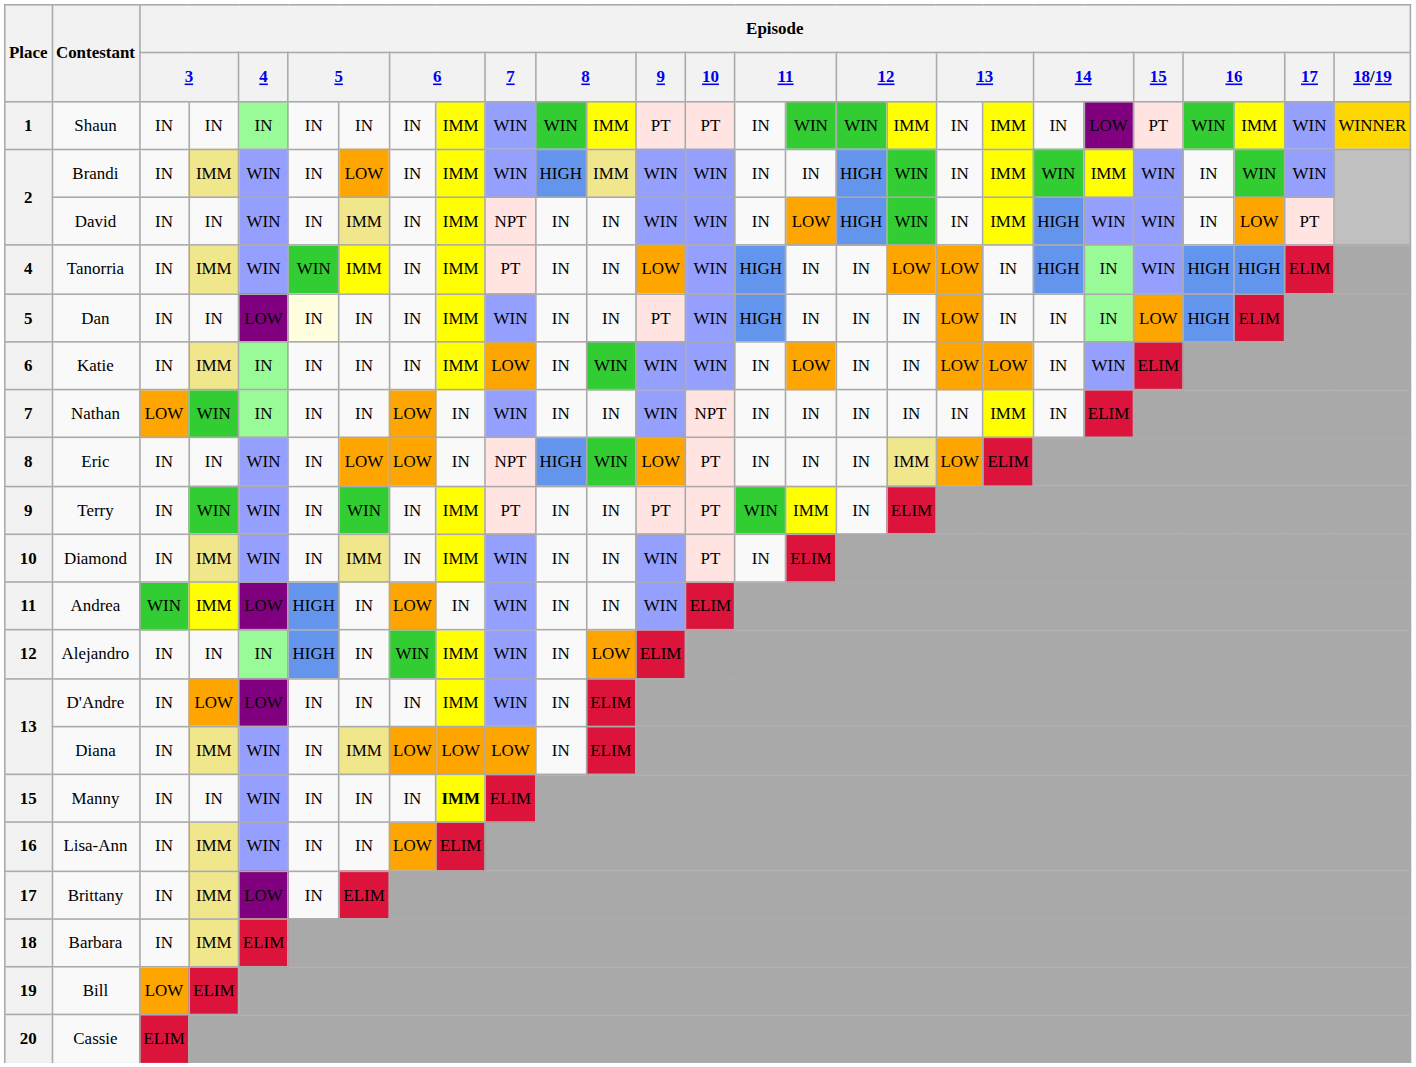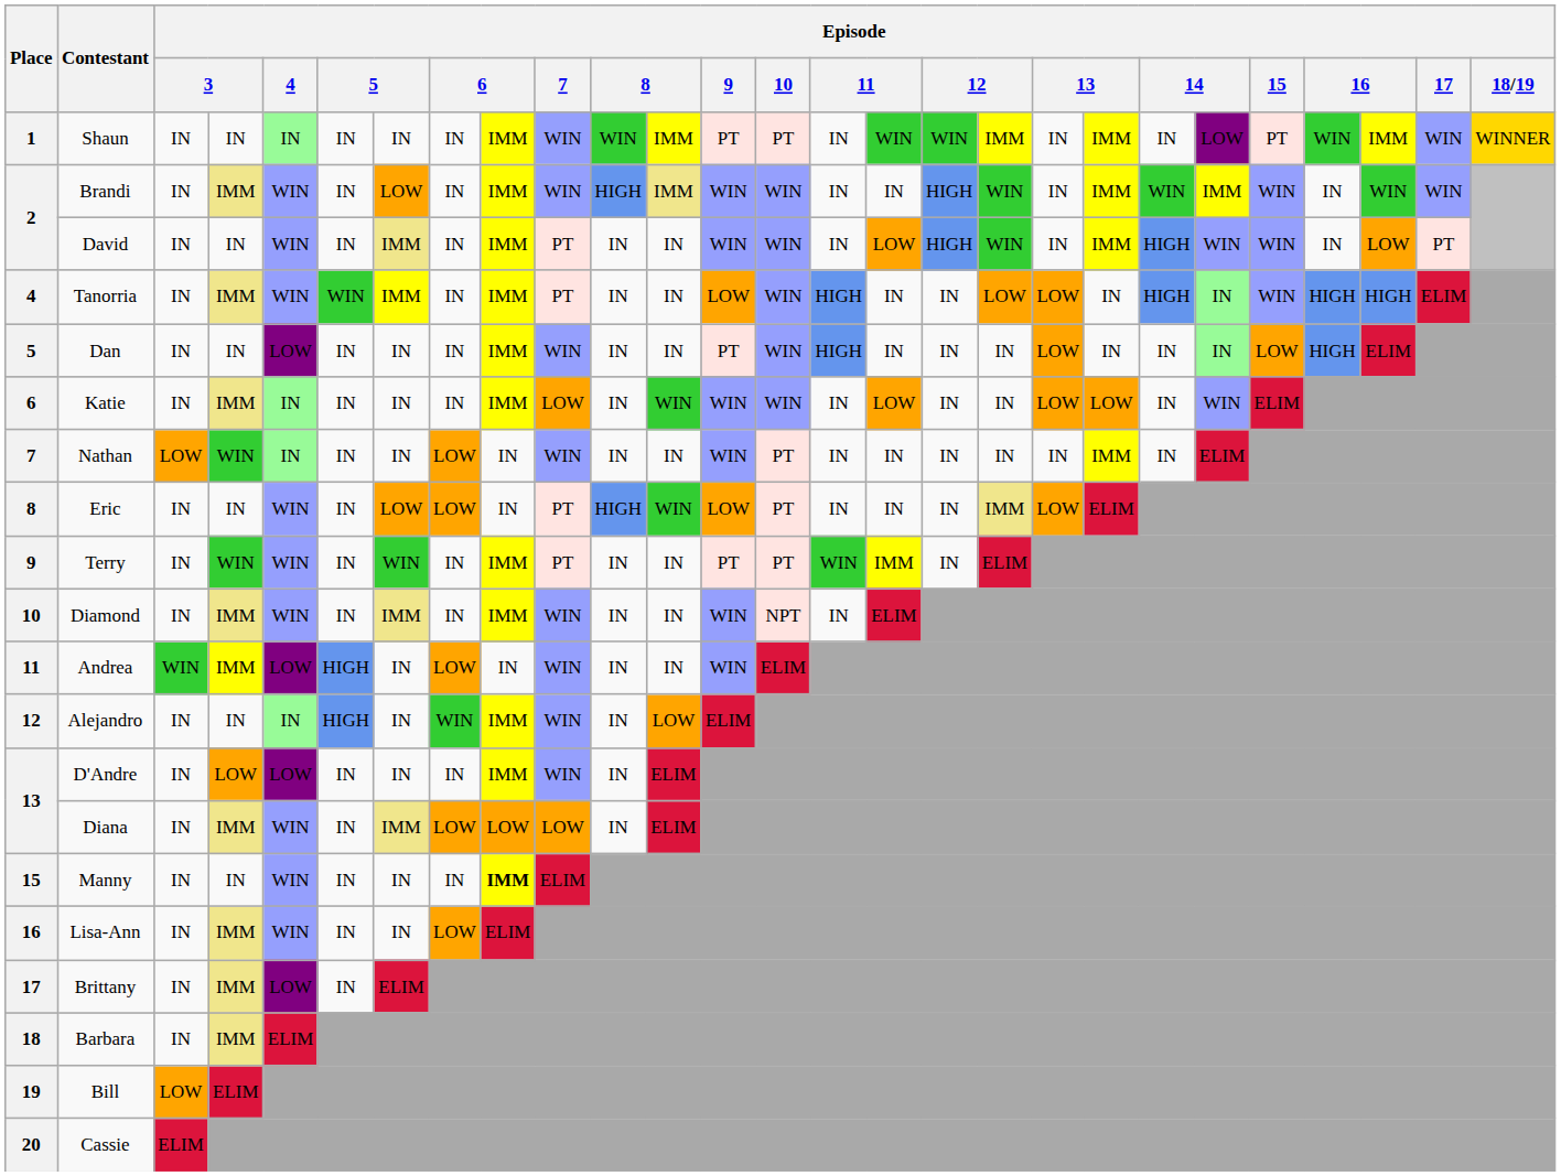 <table class="wikitable" style="text-align: center; font-size: 8pt; line-height:25px;">
 <tr>
 <th rowspan="2">Place</th>
 <th rowspan="2">Contestant</th>
 <th colspan="25">Episode</th>
 </tr>
 <tr>
 <th colspan="2"><a href='#'>3</a></th>
 <th><a href='#'>4</a></th>
 <th colspan="2"><a href='#'>5</a></th>
 <th colspan="2"><a href='#'>6</a></th>
 <th><a href='#'>7</a></th>
 <th colspan="2"><a href='#'>8</a></th>
 <th><a href='#'>9</a></th>
 <th><a href='#'>10</a></th>
 <th colspan="2"><a href='#'>11</a></th>
 <th colspan="2"><a href='#'>12</a></th>
 <th colspan="2"><a href='#'>13</a></th>
 <th colspan="2"><a href='#'>14</a></th>
 <th><a href='#'>15</a></th>
 <th colspan="2"><a href='#'>16</a></th>
 <th><a href='#'>17</a></th>
 <th><a href='#'>18</a>/<a href='#'>19</a></th>
 </tr>
 <tr>
 <th>1</th>
 <td>Shaun</td>
 <td>IN</td>
 <td>IN</td>
 <td style="background:palegreen;">IN</td>
 <td>IN</td>
 <td>IN</td>
 <td>IN</td>
 <td style="background:yellow;">IMM</td>
 <td style="background:#959FFD;">WIN</td>
 <td style="background:limegreen;">WIN</td>
 <td style="background:yellow;">IMM</td>
 <td style="background:mistyrose;">PT</td>
 <td style="background:mistyrose;">PT</td>
 <td>IN</td>
 <td style="background:limegreen;">WIN</td>
 <td style="background:limegreen;">WIN</td>
 <td style="background:yellow;">IMM</td>
 <td>IN</td>
 <td style="background:yellow;">IMM</td>
 <td>IN</td>
 <td style="background:purple">LOW</td>
 <td style="background:mistyrose;">PT</td>
 <td style="background:limegreen;">WIN</td>
 <td style="background:yellow;">IMM</td>
 <td style="background:#959FFD;">WIN</td>
 <td style="background:gold;">WINNER</td>
 </tr>
 <tr>
 <th rowspan=2>2</th>
 <td>Brandi</td>
 <td>IN</td>
 <td style="background:khaki;">IMM</td>
 <td style="background:#959FFD;">WIN</td>
 <td>IN</td>
 <td style= "background:orange;">LOW</td>
 <td>IN</td>
 <td style="background:yellow;">IMM</td>
 <td style="background:#959FFD;">WIN</td>
 <td style="background:cornflowerblue;">HIGH</td>
 <td style= "background:khaki;">IMM</td>
 <td style="background:#959FFD;">WIN</td>
 <td style="background:#959FFD;">WIN</td>
 <td>IN</td>
 <td>IN</td>
 <td style="background:cornflowerblue;">HIGH</td>
 <td style="background:limegreen;">WIN</td>
 <td>IN</td>
 <td style="background:yellow;">IMM</td>
 <td style="background:limegreen;">WIN</td>
 <td style="background:yellow;">IMM</td>
 <td style="background:#959FFD;">WIN</td>
 <td>IN</td>
 <td style="background:limegreen;">WIN</td>
 <td style="background:#959FFD;">WIN</td>
 <td style="background:silver;" rowspan="2"></td>
 </tr>
 <tr>
 <td>David</td>
 <td>IN</td>
 <td>IN</td>
 <td style="background:#959FFD;">WIN</td>
 <td>IN</td>
 <td style="background:khaki;">IMM</td>
 <td>IN</td>
 <td style="background:yellow;">IMM</td>
-<td style="background:mistyrose;">NPT</td>
+<td style="background:mistyrose;">PT</td>
 <td>IN</td>
 <td>IN</td>
 <td style="background:#959FFD;">WIN</td>
 <td style="background:#959FFD;">WIN</td>
 <td>IN</td>
 <td style="background:orange;">LOW</td>
 <td style="background:cornflowerblue;">HIGH</td>
 <td style="background:limegreen;">WIN</td>
 <td>IN</td>
 <td style="background:yellow;">IMM</td>
 <td style="background:cornflowerblue;">HIGH</td>
 <td style="background:#959FFD;">WIN</td>
 <td style="background:#959FFD;">WIN</td>
 <td>IN</td>
 <td style="background:orange;">LOW</td>
 <td style="background:mistyrose;">PT</td>
 </tr>
 <tr>
 <th>4</th>
 <td>Tanorria</td>
 <td>IN</td>
 <td style="background:khaki;">IMM</td>
 <td style="background:#959FFD;">WIN</td>
 <td style="background:limegreen;">WIN</td>
 <td style="background:yellow;">IMM</td>
 <td>IN</td>
 <td style="background:yellow;">IMM</td>
 <td style="background:mistyrose;">PT</td>
 <td>IN</td>
 <td>IN</td>
 <td style="background:orange;">LOW</td>
 <td style="background:#959FFD;">WIN</td>
 <td style="background:cornflowerblue;">HIGH</td>
 <td>IN</td>
 <td>IN</td>
 <td style="background:orange;">LOW</td>
 <td style="background:orange;">LOW</td>
 <td>IN</td>
 <td style="background:cornflowerblue;">HIGH</td>
 <td style="background:palegreen;">IN</td>
 <td style="background:#959FFD;">WIN</td>
 <td style="background:cornflowerblue;">HIGH</td>
 <td style="background:cornflowerblue;">HIGH</td>
 <td style="background:crimson;">ELIM</td>
 <td style="background:darkgrey;" colspan="1"></td>
 </tr>
 <tr>
 <th>5</th>
 <td>Dan</td>
 <td>IN</td>
 <td>IN</td>
 <td style="background:purple">LOW</td>
-<td style="background: lightyellow;">IN</td>
+<td>IN</td>
 <td>IN</td>
 <td>IN</td>
 <td style="background:yellow;">IMM</td>
 <td style="background:#959FFD;">WIN</td>
 <td>IN</td>
 <td>IN</td>
 <td style="background:mistyrose;">PT</td>
 <td style="background:#959FFD;">WIN</td>
 <td style="background:cornflowerblue;">HIGH</td>
 <td>IN</td>
 <td>IN</td>
 <td>IN</td>
 <td style="background:orange;">LOW</td>
 <td>IN</td>
 <td>IN</td>
 <td style="background:palegreen;">IN</td>
 <td style="background:orange;">LOW</td>
 <td style="background:cornflowerblue;">HIGH</td>
 <td style="background:crimson;">ELIM</td>
 <td style="background:darkgrey;" colspan="2"></td>
 </tr>
 <tr>
 <th>6</th>
 <td>Katie</td>
 <td>IN</td>
 <td style="background:khaki;">IMM</td>
 <td style="background:palegreen;">IN</td>
 <td>IN</td>
 <td>IN</td>
 <td>IN</td>
 <td style="background:yellow;">IMM</td>
 <td style="background:orange;">LOW</td>
 <td>IN</td>
 <td style="background:limegreen;">WIN</td>
 <td style="background:#959FFD;">WIN</td>
 <td style="background:#959FFD;">WIN</td>
 <td>IN</td>
 <td style="background:orange;">LOW</td>
 <td>IN</td>
 <td>IN</td>
 <td style="background:orange;">LOW</td>
 <td style="background:orange;">LOW</td>
 <td>IN</td>
 <td style="background:#959FFD;">WIN</td>
 <td style="background:crimson;">ELIM</td>
 <td style="background:darkgrey;" colspan="4"></td>
 </tr>
 <tr>
 <th>7</th>
 <td>Nathan</td>
 <td style="background:orange;">LOW</td>
 <td style="background:limegreen;">WIN</td>
 <td style="background:palegreen;">IN</td>
 <td>IN</td>
 <td>IN</td>
 <td style="background:orange;">LOW</td>
 <td>IN</td>
 <td style="background:#959FFD;">WIN</td>
 <td>IN</td>
 <td>IN</td>
 <td style="background:#959FFD;">WIN</td>
-<td style="background:mistyrose;">NPT</td>
+<td style="background:mistyrose;">PT</td>
 <td>IN</td>
 <td>IN</td>
 <td>IN</td>
 <td>IN</td>
 <td>IN</td>
 <td style="background:yellow;">IMM</td>
 <td>IN</td>
 <td style="background:crimson;">ELIM</td>
 <td style="background:darkgrey;" colspan="5"></td>
 </tr>
 <tr>
 <th>8</th>
 <td>Eric</td>
 <td>IN</td>
 <td>IN</td>
 <td style="background:#959FFD;">WIN</td>
 <td>IN</td>
 <td style= "background:orange;">LOW</td>
 <td style="background:orange;">LOW</td>
 <td>IN</td>
-<td style="background:mistyrose;">NPT</td>
+<td style="background:mistyrose;">PT</td>
 <td style="background:cornflowerblue;">HIGH</td>
 <td style="background:limegreen;">WIN</td>
 <td style="background:orange;">LOW</td>
 <td style="background:mistyrose;">PT</td>
 <td>IN</td>
 <td>IN</td>
 <td>IN</td>
 <td style="background:khaki;">IMM</td>
 <td style="background:orange;">LOW</td>
 <td style="background:crimson;">ELIM</td>
 <td style="background:darkgrey;" colspan="7"></td>
 </tr>
 <tr>
 <th>9</th>
 <td>Terry</td>
 <td>IN</td>
 <td style="background:limegreen;">WIN</td>
 <td style="background:#959FFD;">WIN</td>
 <td>IN</td>
 <td style= "background:limegreen;">WIN</td>
 <td>IN</td>
 <td style="background:yellow;">IMM</td>
 <td style="background:mistyrose;">PT</td>
 <td>IN</td>
 <td>IN</td>
 <td style="background:mistyrose;">PT</td>
 <td style="background:mistyrose;">PT</td>
 <td style="background:limegreen;">WIN</td>
 <td style="background:yellow;">IMM</td>
 <td>IN</td>
 <td style="background:crimson;">ELIM</td>
 <td style="background:darkgrey;" colspan="9"></td>
 </tr>
 <tr>
 <th>10</th>
 <td>Diamond</td>
 <td>IN</td>
 <td style="background:khaki;">IMM</td>
 <td style="background:#959FFD;">WIN</td>
 <td>IN</td>
 <td style= "background:khaki;">IMM</td>
 <td>IN</td>
 <td style="background:yellow;">IMM</td>
 <td style="background:#959FFD;">WIN</td>
 <td>IN</td>
 <td>IN</td>
 <td style="background:#959FFD;">WIN</td>
-<td style="background:mistyrose;">PT</td>
+<td style="background:mistyrose;">NPT</td>
 <td>IN</td>
 <td style="background:crimson;">ELIM</td>
 <td style="background:darkgrey;" colspan="11"></td>
 </tr>
 <tr>
 <th>11</th>
 <td>Andrea</td>
 <td style="background:limegreen;">WIN</td>
 <td style="background:yellow;">IMM</td>
 <td style="background:purple">LOW</td>
 <td style="background:cornflowerblue;">HIGH</td>
 <td>IN</td>
 <td style="background:orange;">LOW</td>
 <td>IN</td>
 <td style="background:#959FFD;">WIN</td>
 <td>IN</td>
 <td>IN</td>
 <td style="background:#959FFD;">WIN</td>
 <td style="background:crimson;">ELIM</td>
 <td style="background:darkgrey;" colspan="13"></td>
 </tr>
 <tr>
 <th>12</th>
 <td>Alejandro</td>
 <td>IN</td>
 <td>IN</td>
 <td style="background:palegreen;">IN</td>
 <td style="background:cornflowerblue;">HIGH</td>
 <td>IN</td>
 <td style="background:limegreen;">WIN</td>
 <td style="background:yellow;">IMM</td>
 <td style="background:#959FFD;">WIN</td>
 <td>IN</td>
 <td style="background:orange;">LOW</td>
 <td style="background:crimson;">ELIM</td>
 <td style="background:darkgrey;" colspan="14"></td>
 </tr>
 <tr>
 <th rowspan=2>13</th>
 <td>D'Andre</td>
 <td>IN</td>
 <td style="background:orange">LOW</td>
 <td style="background:purple;">LOW</td>
 <td>IN</td>
 <td>IN</td>
 <td>IN</td>
 <td style="background:yellow;">IMM</td>
 <td style="background:#959FFD;">WIN</td>
 <td>IN</td>
 <td style="background:crimson;">ELIM</td>
 <td style="background:darkgrey;" colspan="15"></td>
 </tr>
 <tr>
 <td>Diana</td>
 <td>IN</td>
 <td style="background:khaki;">IMM</td>
 <td style="background:#959FFD;">WIN</td>
 <td>IN</td>
 <td style= "background:khaki;">IMM</td>
 <td style="background:orange;">LOW</td>
 <td style="background:orange;">LOW</td>
 <td style="background:orange;">LOW</td>
 <td>IN</td>
 <td style="background:crimson;">ELIM</td>
 <td style="background:darkgrey;" colspan="15"></td>
 </tr>
 <tr>
 <th>15</th>
 <td>Manny</td>
 <td>IN</td>
 <td>IN</td>
 <td style="background:#959FFD;">WIN</td>
 <td>IN</td>
 <td>IN</td>
 <td>IN</td>
 <td style="background:yellow;"><strong>IMM</strong></td>
 <td style="background:crimson;">ELIM</td>
 <td style="background:darkgrey;" colspan="17"></td>
 </tr>
 <tr>
 <th>16</th>
 <td>Lisa-Ann</td>
 <td>IN</td>
 <td style="background:khaki;">IMM</td>
 <td style="background:#959FFD;">WIN</td>
 <td>IN</td>
 <td>IN</td>
 <td style="background:orange;">LOW</td>
 <td style= "background:crimson;">ELIM</td>
 <td style="background:darkgrey;" colspan="18"></td>
 </tr>
 <tr>
 <th>17</th>
 <td>Brittany</td>
 <td>IN</td>
 <td style="background:khaki;">IMM</td>
 <td style="background:purple">LOW</td>
 <td>IN</td>
 <td style= "background:crimson;">ELIM</td>
 <td style="background:darkgrey;" colspan="20"></td>
 </tr>
 <tr>
 <th>18</th>
 <td>Barbara</td>
 <td>IN</td>
 <td style="background:khaki;">IMM</td>
 <td style="background:crimson;">ELIM</td>
 <td style="background:darkgrey;" colspan="22"></td>
 </tr>
 <tr>
 <th>19</th>
 <td>Bill</td>
 <td style="background:orange;">LOW</td>
 <td style="background:crimson;">ELIM</td>
 <td style="background:darkgrey;" colspan="23"></td>
 </tr>
 <tr>
 <th>20</th>
 <td>Cassie</td>
 <td style="background:crimson;">ELIM</td>
 <td style="background:darkgrey;" colspan="24"></td>
 </tr>
 </table>
